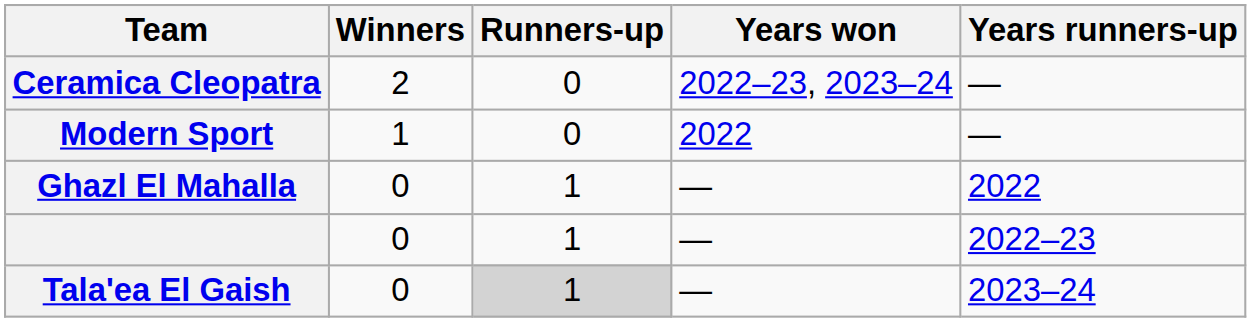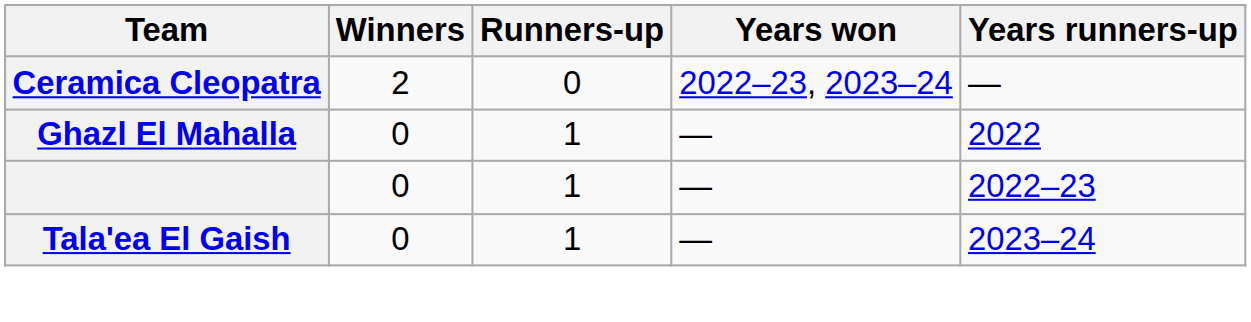 <table class="wikitable plainrowheaders sortable">
 <tr>
 <th scope=col>Team</th>
 <th scope=col>Winners</th>
 <th scope=col>Runners-up</th>
 <th scope=col>Years won</th>
 <th scope=col>Years runners-up</th>
 </tr>
 <tr>
 <th scope=row><a href='#'>Ceramica Cleopatra</a></th>
 <td align=center>2</td>
 <td align=center>0</td>
 <td><a href='#'>2022–23</a>, <a href='#'>2023–24</a></td>
-<td>—</td>
-</tr>
-<tr>
-<th scope=row><a href='#'>Modern Sport</a></th>
-<td align=center>1</td>
-<td align=center>0</td>
-<td><a href='#'>2022</a></td>
 <td>—</td>
 </tr>
 <tr>
 <th scope=row><a href='#'>Ghazl El Mahalla</a></th>
 <td align=center>0</td>
 <td align=center>1</td>
 <td>—</td>
 <td><a href='#'>2022</a></td>
 </tr>
 <tr>
 <th scope=row></th>
 <td align=center>0</td>
 <td align=center>1</td>
 <td>—</td>
 <td><a href='#'>2022–23</a></td>
 </tr>
 <tr>
 <th scope=row><a href='#'>Tala'ea El Gaish</a></th>
 <td align=center>0</td>
-<td align=center style="background: lightgrey;">1</td>
+<td align=center>1</td>
 <td>—</td>
 <td><a href='#'>2023–24</a></td>
 </tr>
 </table>
